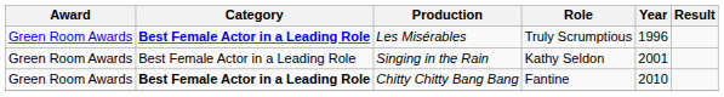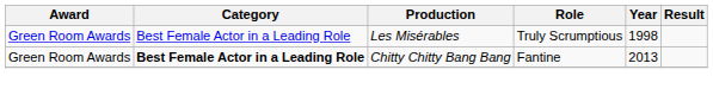 <table class="wikitable">
 <tr>
 <th>Award</th>
 <th>Category</th>
 <th>Production</th>
 <th>Role</th>
 <th>Year</th>
 <th>Result</th>
 </tr>
 <tr>
 <td><a href='#'>Green Room Awards</a></td>
-<td><strong><a href='#'>Best Female Actor in a Leading Role</a></strong></td>
+<td><a href='#'>Best Female Actor in a Leading Role</a></td>
 <td><em>Les Misérables</em></td>
 <td>Truly Scrumptious</td>
-<td>1996</td>
-<td></td>
-</tr>
-<tr>
-<td>Green Room Awards</td>
-<td>Best Female Actor in a Leading Role</td>
-<td><em>Singing in the Rain</em></td>
-<td>Kathy Seldon</td>
-<td>2001</td>
+<td>1998</td>
 <td></td>
 </tr>
 <tr>
 <td>Green Room Awards</td>
 <td><strong>Best Female Actor in a Leading Role</strong></td>
 <td><em>Chitty Chitty Bang Bang</em></td>
 <td>Fantine</td>
-<td>2010</td>
+<td>2013</td>
 <td></td>
 </tr>
 <tr>
 </tr>
 </table>
